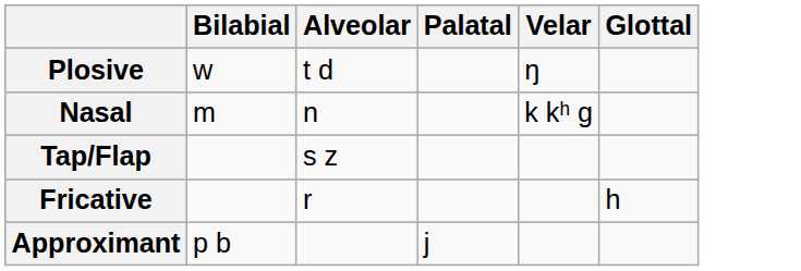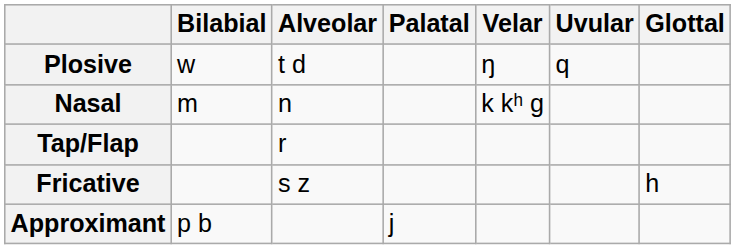 <table class="wikitable">
 <tr>
 <th></th>
 <th>Bilabial</th>
 <th>Alveolar</th>
 <th>Palatal</th>
 <th>Velar</th>
+<th>Uvular</th>
 <th>Glottal</th>
 </tr>
 <tr>
 <th>Plosive</th>
 <td>w</td>
 <td>t d</td>
 <td></td>
 <td>ŋ</td>
+<td>q</td>
 <td></td>
 </tr>
 <tr>
 <th>Nasal</th>
 <td>m</td>
 <td>n</td>
 <td></td>
 <td>k kʰ g</td>
 <td></td>
+<td></td>
 </tr>
 <tr>
 <th>Tap/Flap</th>
 <td></td>
-<td>s z</td>
+<td>r</td>
+<td></td>
 <td></td>
 <td></td>
 <td></td>
 </tr>
 <tr>
 <th>Fricative</th>
 <td></td>
-<td>r</td>
+<td>s z</td>
+<td></td>
 <td></td>
 <td></td>
 <td>h</td>
 </tr>
 <tr>
 <th>Approximant</th>
 <td>p b</td>
 <td></td>
 <td>j</td>
 <td></td>
 <td></td>
+<td></td>
 </tr>
 </table>
